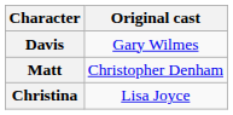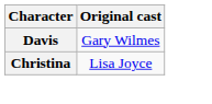 <table class="wikitable plainrowheaders">
 <tr>
 <th scope="col">Character</th>
 <th scope="col">Original cast</th>
 </tr>
 <tr>
 <th scope="row">Davis</th>
 <td align=center><a href='#'>Gary Wilmes</a></td>
 </tr>
 <tr>
-<th scope="row">Matt</th>
-<td align=center><a href='#'>Christopher Denham</a></td>
-</tr>
-<tr>
 <th scope="row">Christina</th>
 <td align=center><a href='#'>Lisa Joyce</a></td>
 </tr>
 </table>
